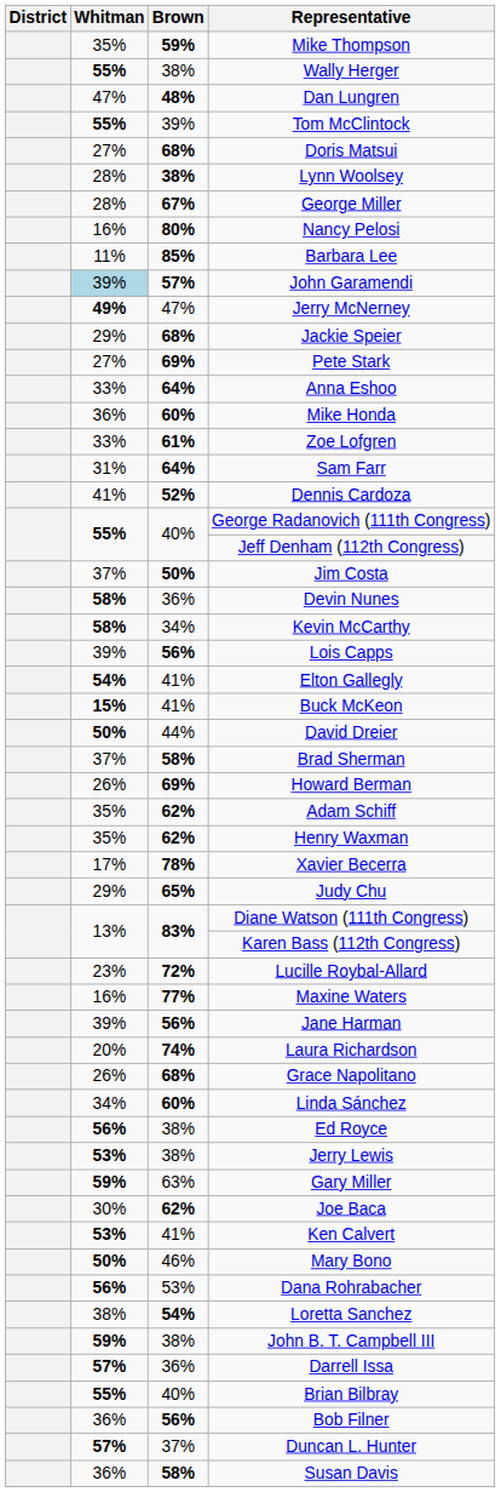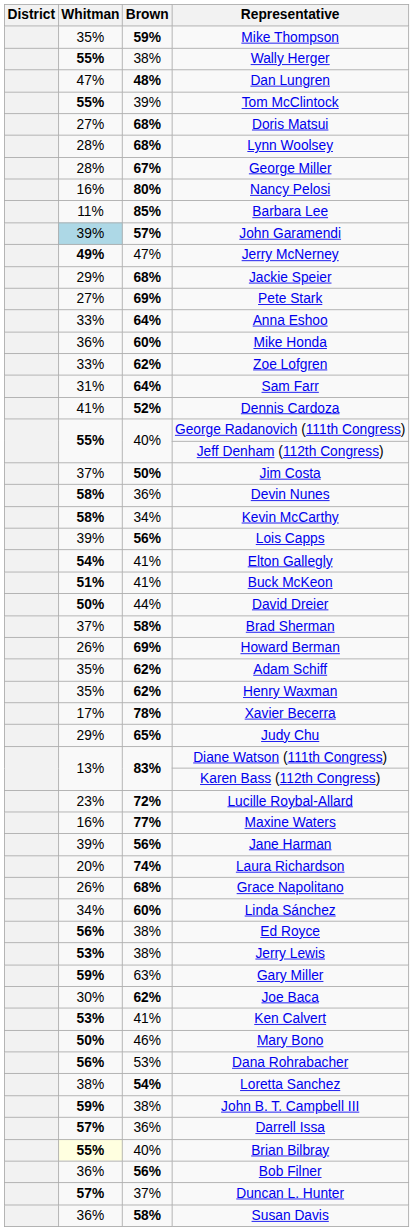 <table class="wikitable sortable">
 <tr>
 <th>District</th>
 <th>Whitman</th>
 <th>Brown</th>
 <th>Representative</th>
 </tr>
 <tr align=center>
 <th></th>
 <td>35%</td>
 <td><strong>59%</strong></td>
 <td><a href='#'>Mike Thompson</a></td>
 </tr>
 <tr align=center>
 <th></th>
 <td><strong>55%</strong></td>
 <td>38%</td>
 <td><a href='#'>Wally Herger</a></td>
 </tr>
 <tr align=center>
 <th></th>
 <td>47%</td>
 <td><strong>48%</strong></td>
 <td><a href='#'>Dan Lungren</a></td>
 </tr>
 <tr align=center>
 <th></th>
 <td><strong>55%</strong></td>
 <td>39%</td>
 <td><a href='#'>Tom McClintock</a></td>
 </tr>
 <tr align=center>
 <th></th>
 <td>27%</td>
 <td><strong>68%</strong></td>
 <td><a href='#'>Doris Matsui</a></td>
 </tr>
 <tr align=center>
 <th></th>
 <td>28%</td>
-<td><strong>38%</strong></td>
+<td><strong>68%</strong></td>
 <td><a href='#'>Lynn Woolsey</a></td>
 </tr>
 <tr align=center>
 <th></th>
 <td>28%</td>
 <td><strong>67%</strong></td>
 <td><a href='#'>George Miller</a></td>
 </tr>
 <tr align=center>
 <th></th>
 <td>16%</td>
 <td><strong>80%</strong></td>
 <td><a href='#'>Nancy Pelosi</a></td>
 </tr>
 <tr align=center>
 <th></th>
 <td>11%</td>
 <td><strong>85%</strong></td>
 <td><a href='#'>Barbara Lee</a></td>
 </tr>
 <tr align=center>
 <th></th>
 <td style="background: lightblue;">39%</td>
 <td><strong>57%</strong></td>
 <td><a href='#'>John Garamendi</a></td>
 </tr>
 <tr align=center>
 <th></th>
 <td><strong>49%</strong></td>
 <td>47%</td>
 <td><a href='#'>Jerry McNerney</a></td>
 </tr>
 <tr align=center>
 <th></th>
 <td>29%</td>
 <td><strong>68%</strong></td>
 <td><a href='#'>Jackie Speier</a></td>
 </tr>
 <tr align=center>
 <th></th>
 <td>27%</td>
 <td><strong>69%</strong></td>
 <td><a href='#'>Pete Stark</a></td>
 </tr>
 <tr align=center>
 <th></th>
 <td>33%</td>
 <td><strong>64%</strong></td>
 <td><a href='#'>Anna Eshoo</a></td>
 </tr>
 <tr align=center>
 <th></th>
 <td>36%</td>
 <td><strong>60%</strong></td>
 <td><a href='#'>Mike Honda</a></td>
 </tr>
 <tr align=center>
 <th></th>
 <td>33%</td>
-<td><strong>61%</strong></td>
+<td><strong>62%</strong></td>
 <td><a href='#'>Zoe Lofgren</a></td>
 </tr>
 <tr align=center>
 <th></th>
 <td>31%</td>
 <td><strong>64%</strong></td>
 <td><a href='#'>Sam Farr</a></td>
 </tr>
 <tr align=center>
 <th></th>
 <td>41%</td>
 <td><strong>52%</strong></td>
 <td><a href='#'>Dennis Cardoza</a></td>
 </tr>
 <tr align=center>
 <th rowspan=2 ></th>
 <td rowspan=2><strong>55%</strong></td>
 <td rowspan=2>40%</td>
 <td><a href='#'>George Radanovich</a> (<a href='#'>111th Congress</a>)</td>
 </tr>
 <tr align=center>
 <td><a href='#'>Jeff Denham</a> (<a href='#'>112th Congress</a>)</td>
 </tr>
 <tr align=center>
 <th></th>
 <td>37%</td>
 <td><strong>50%</strong></td>
 <td><a href='#'>Jim Costa</a></td>
 </tr>
 <tr align=center>
 <th></th>
 <td><strong>58%</strong></td>
 <td>36%</td>
 <td><a href='#'>Devin Nunes</a></td>
 </tr>
 <tr align=center>
 <th></th>
 <td><strong>58%</strong></td>
 <td>34%</td>
 <td><a href='#'>Kevin McCarthy</a></td>
 </tr>
 <tr align=center>
 <th></th>
 <td>39%</td>
 <td><strong>56%</strong></td>
 <td><a href='#'>Lois Capps</a></td>
 </tr>
 <tr align=center>
 <th></th>
 <td><strong>54%</strong></td>
 <td>41%</td>
 <td><a href='#'>Elton Gallegly</a></td>
 </tr>
 <tr align=center>
 <th></th>
-<td><strong>15%</strong></td>
+<td><strong>51%</strong></td>
 <td>41%</td>
 <td><a href='#'>Buck McKeon</a></td>
 </tr>
 <tr align=center>
 <th></th>
 <td><strong>50%</strong></td>
 <td>44%</td>
 <td><a href='#'>David Dreier</a></td>
 </tr>
 <tr align=center>
 <th></th>
 <td>37%</td>
 <td><strong>58%</strong></td>
 <td><a href='#'>Brad Sherman</a></td>
 </tr>
 <tr align=center>
 <th></th>
 <td>26%</td>
 <td><strong>69%</strong></td>
 <td><a href='#'>Howard Berman</a></td>
 </tr>
 <tr align=center>
 <th></th>
 <td>35%</td>
 <td><strong>62%</strong></td>
 <td><a href='#'>Adam Schiff</a></td>
 </tr>
 <tr align=center>
 <th></th>
 <td>35%</td>
 <td><strong>62%</strong></td>
 <td><a href='#'>Henry Waxman</a></td>
 </tr>
 <tr align=center>
 <th></th>
 <td>17%</td>
 <td><strong>78%</strong></td>
 <td><a href='#'>Xavier Becerra</a></td>
 </tr>
 <tr align=center>
 <th></th>
 <td>29%</td>
 <td><strong>65%</strong></td>
 <td><a href='#'>Judy Chu</a></td>
 </tr>
 <tr align=center>
 <th rowspan=2 ></th>
 <td rowspan=2>13%</td>
 <td rowspan=2><strong>83%</strong></td>
 <td><a href='#'>Diane Watson</a> (<a href='#'>111th Congress</a>)</td>
 </tr>
 <tr align=center>
 <td><a href='#'>Karen Bass</a> (<a href='#'>112th Congress</a>)</td>
 </tr>
 <tr align=center>
 <th></th>
 <td>23%</td>
 <td><strong>72%</strong></td>
 <td><a href='#'>Lucille Roybal-Allard</a></td>
 </tr>
 <tr align=center>
 <th></th>
 <td>16%</td>
 <td><strong>77%</strong></td>
 <td><a href='#'>Maxine Waters</a></td>
 </tr>
 <tr align=center>
 <th></th>
 <td>39%</td>
 <td><strong>56%</strong></td>
 <td><a href='#'>Jane Harman</a></td>
 </tr>
 <tr align=center>
 <th></th>
 <td>20%</td>
 <td><strong>74%</strong></td>
 <td><a href='#'>Laura Richardson</a></td>
 </tr>
 <tr align=center>
 <th></th>
 <td>26%</td>
 <td><strong>68%</strong></td>
 <td><a href='#'>Grace Napolitano</a></td>
 </tr>
 <tr align=center>
 <th></th>
 <td>34%</td>
 <td><strong>60%</strong></td>
 <td><a href='#'>Linda Sánchez</a></td>
 </tr>
 <tr align=center>
 <th></th>
 <td><strong>56%</strong></td>
 <td>38%</td>
 <td><a href='#'>Ed Royce</a></td>
 </tr>
 <tr align=center>
 <th></th>
 <td><strong>53%</strong></td>
 <td>38%</td>
 <td><a href='#'>Jerry Lewis</a></td>
 </tr>
 <tr align=center>
 <th></th>
 <td><strong>59%</strong></td>
 <td>63%</td>
 <td><a href='#'>Gary Miller</a></td>
 </tr>
 <tr align=center>
 <th></th>
 <td>30%</td>
 <td><strong>62%</strong></td>
 <td><a href='#'>Joe Baca</a></td>
 </tr>
 <tr align=center>
 <th></th>
 <td><strong>53%</strong></td>
 <td>41%</td>
 <td><a href='#'>Ken Calvert</a></td>
 </tr>
 <tr align=center>
 <th></th>
 <td><strong>50%</strong></td>
 <td>46%</td>
 <td><a href='#'>Mary Bono</a></td>
 </tr>
 <tr align=center>
 <th></th>
 <td><strong>56%</strong></td>
 <td>53%</td>
 <td><a href='#'>Dana Rohrabacher</a></td>
 </tr>
 <tr align=center>
 <th></th>
 <td>38%</td>
 <td><strong>54%</strong></td>
 <td><a href='#'>Loretta Sanchez</a></td>
 </tr>
 <tr align=center>
 <th></th>
 <td><strong>59%</strong></td>
 <td>38%</td>
 <td><a href='#'>John B. T. Campbell III</a></td>
 </tr>
 <tr align=center>
 <th></th>
 <td><strong>57%</strong></td>
 <td>36%</td>
 <td><a href='#'>Darrell Issa</a></td>
 </tr>
 <tr align=center>
 <th></th>
-<td><strong>55%</strong></td>
+<td style="background: lightyellow;"><strong>55%</strong></td>
 <td>40%</td>
 <td><a href='#'>Brian Bilbray</a></td>
 </tr>
 <tr align=center>
 <th></th>
 <td>36%</td>
 <td><strong>56%</strong></td>
 <td><a href='#'>Bob Filner</a></td>
 </tr>
 <tr align=center>
 <th></th>
 <td><strong>57%</strong></td>
 <td>37%</td>
 <td><a href='#'>Duncan L. Hunter</a></td>
 </tr>
 <tr align=center>
 <th></th>
 <td>36%</td>
 <td><strong>58%</strong></td>
 <td><a href='#'>Susan Davis</a></td>
 </tr>
 </table>
